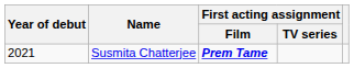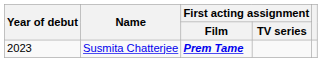 <table class="wikitable">
 <tr>
 <th rowspan="2">Year of debut</th>
 <th rowspan="2">Name</th>
 <th colspan="2">First acting assignment</th>
 <th rowspan="2"></th>
 </tr>
 <tr>
 <th>Film</th>
 <th>TV series</th>
 </tr>
 <tr>
-<td>2021</td>
+<td>2023</td>
 <td><a href='#'>Susmita Chatterjee</a></td>
 <td><strong><em><a href='#'>Prem Tame</a></em></strong></td>
 <td></td>
 <td></td>
 </tr>
 </table>
